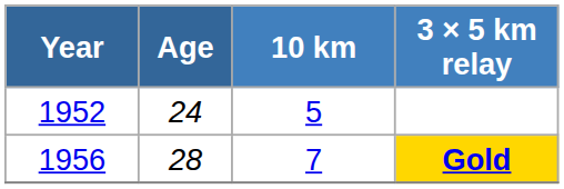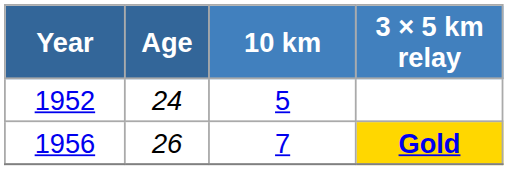 <table class="wikitable" style="font-size:95%; text-align:center; border:grey solid 1px; border-collapse:collapse; background:#ffffff;">
 <tr>
 <th style="background-color:#369; color:white; width:60px;"> Year </th>
 <th style="background-color:#369; color:white; width:40px;"> Age </th>
 <th style="background-color:#4180be; color:white; width:75px;"> 10 km </th>
 <th style="background-color:#4180be; color:white; width:75px;"> 3 × 5 km <br> relay </th>
 </tr>
 <tr>
 <td><a href='#'>1952</a></td>
 <td><em>24</em></td>
 <td><a href='#'>5</a></td>
 <td></td>
 </tr>
 <tr>
 <td><a href='#'>1956</a></td>
-<td><em>28</em></td>
+<td><em>26</em></td>
 <td><a href='#'>7</a></td>
 <td style="background:gold;"><a href='#'><strong>Gold</strong></a></td>
 </tr>
 <tr>
 </tr>
 </table>
